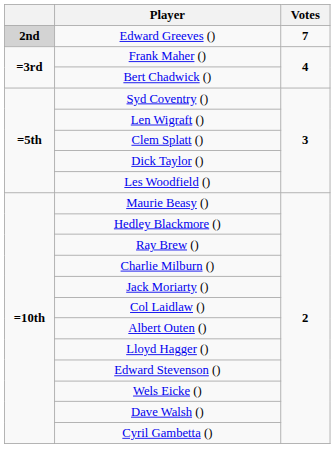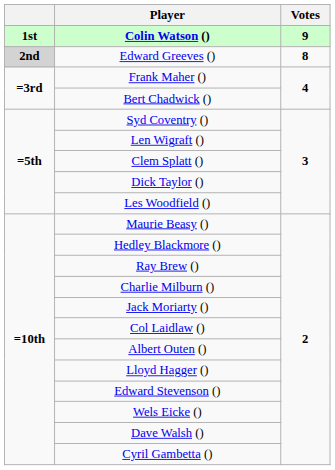 <table class="wikitable" style="text-align: center; font-size: 90%;">
 <tr>
 <th width="50"></th>
 <th width="250">Player</th>
 <th width="50">Votes</th>
 </tr>
+<tr style="background: #CCFFCC; font-weight: bold;" |>
+<td><strong>1st</strong></td>
+<td><a href='#'>Colin Watson</a> ()</td>
+<td><strong>9</strong></td>
+</tr>
 <tr>
 <td style="background: lightgrey;"><strong>2nd</strong></td>
 <td><a href='#'>Edward Greeves</a> ()</td>
-<td><strong>7</strong></td>
+<td><strong>8</strong></td>
 </tr>
 <tr>
 <td rowspan=2><strong>=3rd</strong></td>
 <td><a href='#'>Frank Maher</a> ()</td>
 <td rowspan=2><strong>4</strong></td>
 </tr>
 <tr>
 <td><a href='#'>Bert Chadwick</a> ()</td>
 </tr>
 <tr>
 <td rowspan=5><strong>=5th</strong></td>
 <td><a href='#'>Syd Coventry</a> ()</td>
 <td rowspan=5><strong>3</strong></td>
 </tr>
 <tr>
 <td><a href='#'>Len Wigraft</a> ()</td>
 </tr>
 <tr>
 <td><a href='#'>Clem Splatt</a> ()</td>
 </tr>
 <tr>
 <td><a href='#'>Dick Taylor</a> ()</td>
 </tr>
 <tr>
 <td><a href='#'>Les Woodfield</a> ()</td>
 </tr>
 <tr>
 <td rowspan=12><strong>=10th</strong></td>
 <td><a href='#'>Maurie Beasy</a> ()</td>
 <td rowspan=12><strong>2</strong></td>
 </tr>
 <tr>
 <td><a href='#'>Hedley Blackmore</a> ()</td>
 </tr>
 <tr>
 <td><a href='#'>Ray Brew</a> ()</td>
 </tr>
 <tr>
 <td><a href='#'>Charlie Milburn</a> ()</td>
 </tr>
 <tr>
 <td><a href='#'>Jack Moriarty</a> ()</td>
 </tr>
 <tr>
 <td><a href='#'>Col Laidlaw</a> ()</td>
 </tr>
 <tr>
 <td><a href='#'>Albert Outen</a> ()</td>
 </tr>
 <tr>
 <td><a href='#'>Lloyd Hagger</a> ()</td>
 </tr>
 <tr>
 <td><a href='#'>Edward Stevenson</a> ()</td>
 </tr>
 <tr>
 <td><a href='#'>Wels Eicke</a> ()</td>
 </tr>
 <tr>
 <td><a href='#'>Dave Walsh</a> ()</td>
 </tr>
 <tr>
 <td><a href='#'>Cyril Gambetta</a> ()</td>
 </tr>
 </table>
